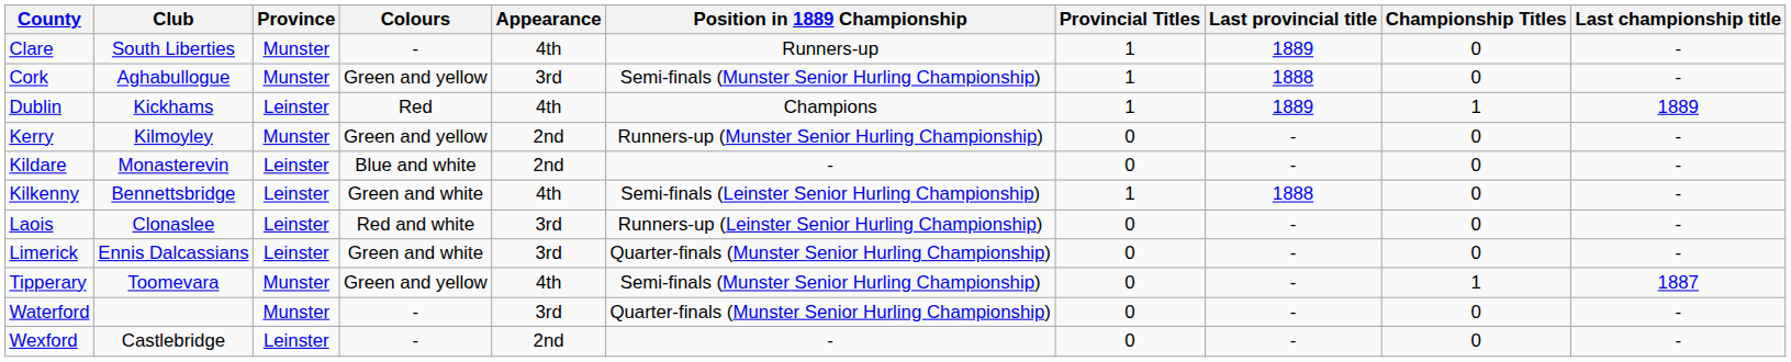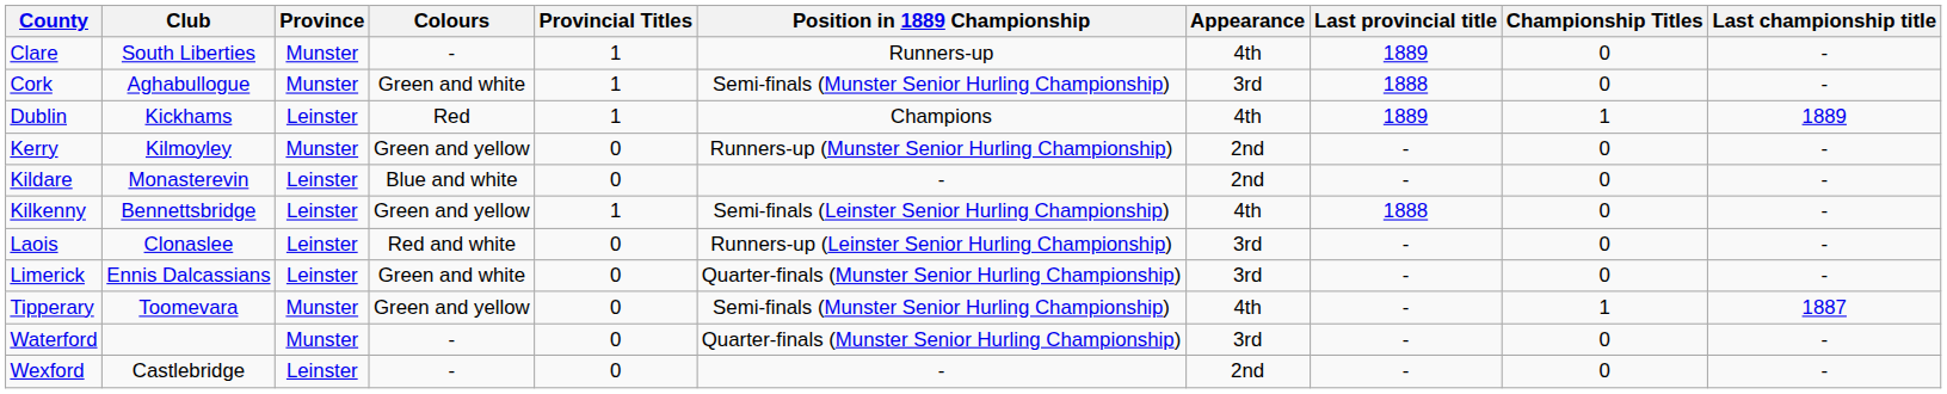 <table class="wikitable sortable" style="text-align:center">
 <tr>
 <th><a href='#'>County</a></th>
 <th>Club</th>
 <th>Province</th>
 <th>Colours</th>
+<th>Provincial Titles</th>
+<th>Position in <a href='#'>1889</a> Championship</th>
 <th>Appearance</th>
-<th>Position in <a href='#'>1889</a> Championship</th>
-<th>Provincial Titles</th>
 <th>Last provincial title</th>
 <th>Championship Titles</th>
 <th>Last championship title</th>
 </tr>
 <tr>
 <td style="text-align:left"> <a href='#'>Clare</a></td>
 <td><a href='#'>South Liberties</a></td>
 <td><a href='#'>Munster</a></td>
 <td>-</td>
+<td>1</td>
+<td>Runners-up</td>
 <td>4th</td>
-<td>Runners-up</td>
-<td>1</td>
 <td><a href='#'>1889</a></td>
 <td>0</td>
 <td>-</td>
 </tr>
 <tr>
 <td style="text-align:left"> <a href='#'>Cork</a></td>
 <td><a href='#'>Aghabullogue</a></td>
 <td><a href='#'>Munster</a></td>
-<td>Green and yellow</td>
+<td>Green and white</td>
+<td>1</td>
+<td>Semi-finals (<a href='#'>Munster Senior Hurling Championship</a>)</td>
 <td>3rd</td>
-<td>Semi-finals (<a href='#'>Munster Senior Hurling Championship</a>)</td>
-<td>1</td>
 <td><a href='#'>1888</a></td>
 <td>0</td>
 <td>-</td>
 </tr>
 <tr>
 <td style="text-align:left"> <a href='#'>Dublin</a></td>
 <td><a href='#'>Kickhams</a></td>
 <td><a href='#'>Leinster</a></td>
 <td>Red</td>
+<td>1</td>
+<td>Champions</td>
 <td>4th</td>
-<td>Champions</td>
-<td>1</td>
 <td><a href='#'>1889</a></td>
 <td>1</td>
 <td><a href='#'>1889</a></td>
 </tr>
 <tr>
 <td style="text-align:left"> <a href='#'>Kerry</a></td>
 <td><a href='#'>Kilmoyley</a></td>
 <td><a href='#'>Munster</a></td>
 <td>Green and yellow</td>
+<td>0</td>
+<td>Runners-up (<a href='#'>Munster Senior Hurling Championship</a>)</td>
 <td>2nd</td>
-<td>Runners-up (<a href='#'>Munster Senior Hurling Championship</a>)</td>
-<td>0</td>
 <td>-</td>
 <td>0</td>
 <td>-</td>
 </tr>
 <tr>
 <td style="text-align:left"> <a href='#'>Kildare</a></td>
 <td><a href='#'>Monasterevin</a></td>
 <td><a href='#'>Leinster</a></td>
 <td>Blue and white</td>
+<td>0</td>
+<td>-</td>
 <td>2nd</td>
-<td>-</td>
-<td>0</td>
 <td>-</td>
 <td>0</td>
 <td>-</td>
 </tr>
 <tr>
 <td style="text-align:left"> <a href='#'>Kilkenny</a></td>
 <td><a href='#'>Bennettsbridge</a></td>
 <td><a href='#'>Leinster</a></td>
-<td>Green and white</td>
+<td>Green and yellow</td>
+<td>1</td>
+<td>Semi-finals (<a href='#'>Leinster Senior Hurling Championship</a>)</td>
 <td>4th</td>
-<td>Semi-finals (<a href='#'>Leinster Senior Hurling Championship</a>)</td>
-<td>1</td>
 <td><a href='#'>1888</a></td>
 <td>0</td>
 <td>-</td>
 </tr>
 <tr>
 <td style="text-align:left"> <a href='#'>Laois</a></td>
 <td><a href='#'>Clonaslee</a></td>
 <td><a href='#'>Leinster</a></td>
 <td>Red and white</td>
+<td>0</td>
+<td>Runners-up (<a href='#'>Leinster Senior Hurling Championship</a>)</td>
 <td>3rd</td>
-<td>Runners-up (<a href='#'>Leinster Senior Hurling Championship</a>)</td>
-<td>0</td>
 <td>-</td>
 <td>0</td>
 <td>-</td>
 </tr>
 <tr>
 <td style="text-align:left"> <a href='#'>Limerick</a></td>
 <td><a href='#'>Ennis Dalcassians</a></td>
 <td><a href='#'>Leinster</a></td>
 <td>Green and white</td>
+<td>0</td>
+<td>Quarter-finals (<a href='#'>Munster Senior Hurling Championship</a>)</td>
 <td>3rd</td>
-<td>Quarter-finals (<a href='#'>Munster Senior Hurling Championship</a>)</td>
-<td>0</td>
 <td>-</td>
 <td>0</td>
 <td>-</td>
 </tr>
 <tr>
 <td style="text-align:left"> <a href='#'>Tipperary</a></td>
 <td><a href='#'>Toomevara</a></td>
 <td><a href='#'>Munster</a></td>
 <td>Green and yellow</td>
+<td>0</td>
+<td>Semi-finals (<a href='#'>Munster Senior Hurling Championship</a>)</td>
 <td>4th</td>
-<td>Semi-finals (<a href='#'>Munster Senior Hurling Championship</a>)</td>
-<td>0</td>
 <td>-</td>
 <td>1</td>
 <td><a href='#'>1887</a></td>
 </tr>
 <tr>
 <td style="text-align:left"> <a href='#'>Waterford</a></td>
 <td></td>
 <td><a href='#'>Munster</a></td>
 <td>-</td>
+<td>0</td>
+<td>Quarter-finals (<a href='#'>Munster Senior Hurling Championship</a>)</td>
 <td>3rd</td>
-<td>Quarter-finals (<a href='#'>Munster Senior Hurling Championship</a>)</td>
-<td>0</td>
 <td>-</td>
 <td>0</td>
 <td>-</td>
 </tr>
 <tr>
 <td style="text-align:left"> <a href='#'>Wexford</a></td>
 <td>Castlebridge</td>
 <td><a href='#'>Leinster</a></td>
 <td>-</td>
+<td>0</td>
+<td>-</td>
 <td>2nd</td>
-<td>-</td>
-<td>0</td>
 <td>-</td>
 <td>0</td>
 <td>-</td>
 </tr>
 </table>
